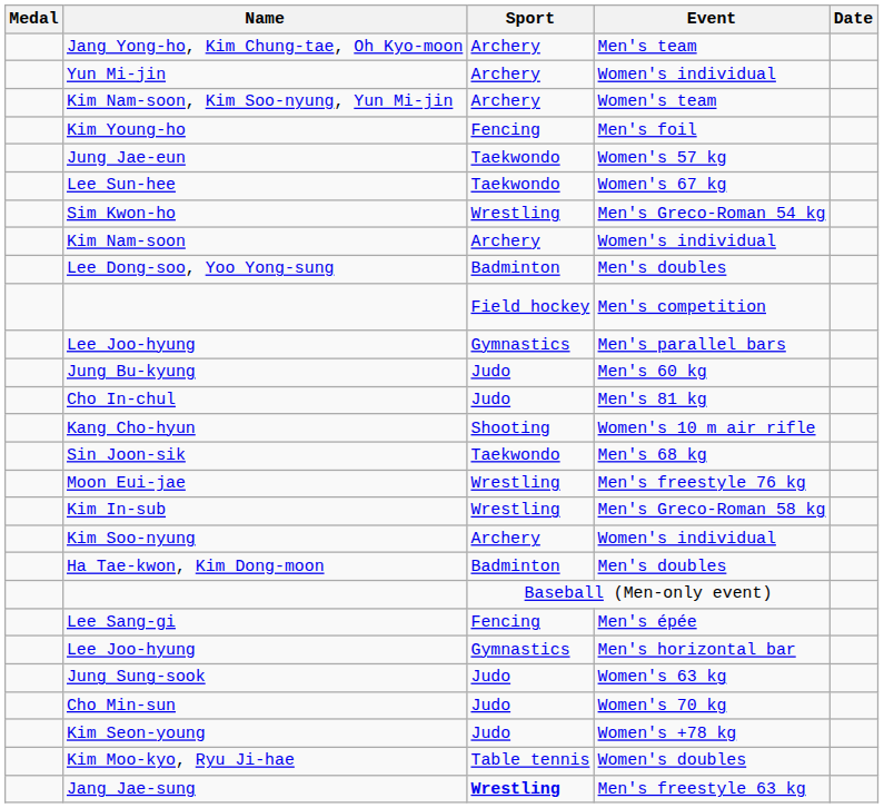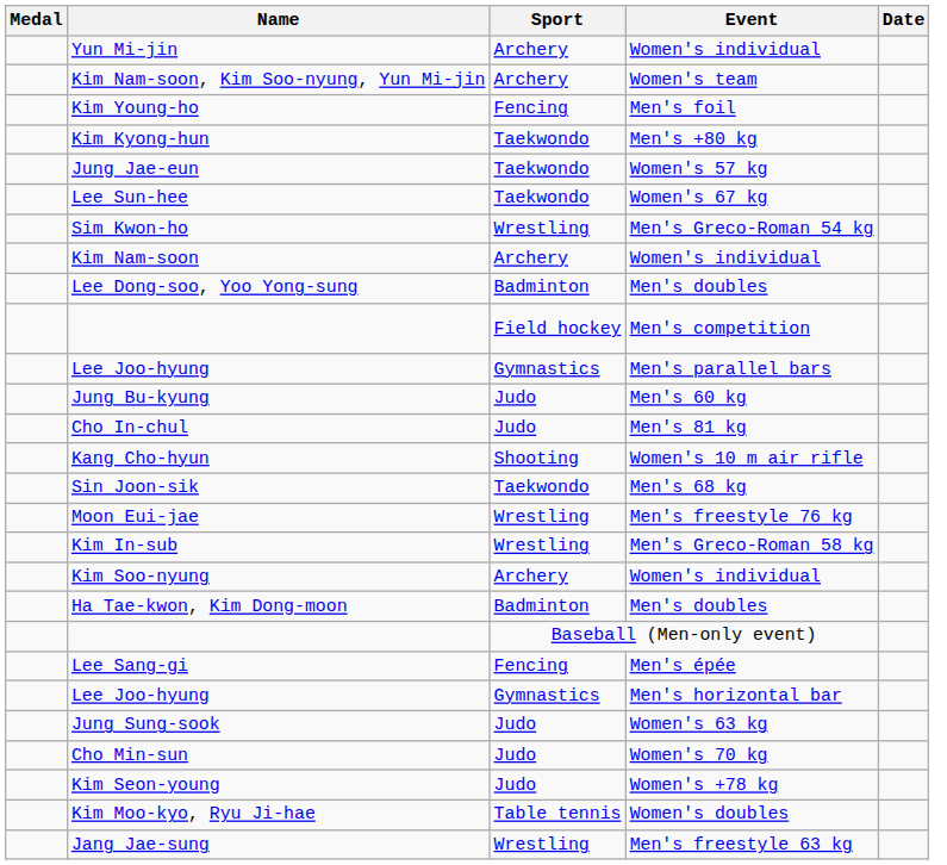 <table class="wikitable sortable" style="font-size:90%">
 <tr>
 <th>Medal</th>
 <th>Name</th>
 <th>Sport</th>
 <th>Event</th>
 <th>Date</th>
-</tr>
-<tr>
-<td></td>
-<td><a href='#'>Jang Yong-ho</a>, <a href='#'>Kim Chung-tae</a>, <a href='#'>Oh Kyo-moon</a></td>
-<td><a href='#'>Archery</a></td>
-<td><a href='#'>Men's team</a></td>
-<td></td>
 </tr>
 <tr>
 <td></td>
 <td><a href='#'>Yun Mi-jin</a></td>
 <td><a href='#'>Archery</a></td>
 <td><a href='#'>Women's individual</a></td>
 <td></td>
 </tr>
 <tr>
 <td></td>
 <td><a href='#'>Kim Nam-soon</a>, <a href='#'>Kim Soo-nyung</a>, <a href='#'>Yun Mi-jin</a></td>
 <td><a href='#'>Archery</a></td>
 <td><a href='#'>Women's team</a></td>
 <td></td>
 </tr>
 <tr>
 <td></td>
 <td><a href='#'>Kim Young-ho</a></td>
 <td><a href='#'>Fencing</a></td>
 <td><a href='#'>Men's foil</a></td>
+<td></td>
+</tr>
+<tr>
+<td></td>
+<td><a href='#'>Kim Kyong-hun</a></td>
+<td><a href='#'>Taekwondo</a></td>
+<td><a href='#'>Men's +80 kg</a></td>
 <td></td>
 </tr>
 <tr>
 <td></td>
 <td><a href='#'>Jung Jae-eun</a></td>
 <td><a href='#'>Taekwondo</a></td>
 <td><a href='#'>Women's 57 kg</a></td>
 <td></td>
 </tr>
 <tr>
 <td></td>
 <td><a href='#'>Lee Sun-hee</a></td>
 <td><a href='#'>Taekwondo</a></td>
 <td><a href='#'>Women's 67 kg</a></td>
 <td></td>
 </tr>
 <tr>
 <td></td>
 <td><a href='#'>Sim Kwon-ho</a></td>
 <td><a href='#'>Wrestling</a></td>
 <td><a href='#'>Men's Greco-Roman 54 kg</a></td>
 <td></td>
 </tr>
 <tr>
 <td></td>
 <td><a href='#'>Kim Nam-soon</a></td>
 <td><a href='#'>Archery</a></td>
 <td><a href='#'>Women's individual</a></td>
 <td></td>
 </tr>
 <tr>
 <td></td>
 <td><a href='#'>Lee Dong-soo</a>, <a href='#'>Yoo Yong-sung</a></td>
 <td><a href='#'>Badminton</a></td>
 <td><a href='#'>Men's doubles</a></td>
 <td></td>
 </tr>
 <tr>
 <td></td>
 <td><br><br></td>
 <td><a href='#'>Field hockey</a></td>
 <td><a href='#'>Men's competition</a></td>
 <td></td>
 </tr>
 <tr>
 <td></td>
 <td><a href='#'>Lee Joo-hyung</a></td>
 <td><a href='#'>Gymnastics</a></td>
 <td><a href='#'>Men's parallel bars</a></td>
 <td></td>
 </tr>
 <tr>
 <td></td>
 <td><a href='#'>Jung Bu-kyung</a></td>
 <td><a href='#'>Judo</a></td>
 <td><a href='#'>Men's 60 kg</a></td>
 <td></td>
 </tr>
 <tr>
 <td></td>
 <td><a href='#'>Cho In-chul</a></td>
 <td><a href='#'>Judo</a></td>
 <td><a href='#'>Men's 81 kg</a></td>
 <td></td>
 </tr>
 <tr>
 <td></td>
 <td><a href='#'>Kang Cho-hyun</a></td>
 <td><a href='#'>Shooting</a></td>
 <td><a href='#'>Women's 10 m air rifle</a></td>
 <td></td>
 </tr>
 <tr>
 <td></td>
 <td><a href='#'>Sin Joon-sik</a></td>
 <td><a href='#'>Taekwondo</a></td>
 <td><a href='#'>Men's 68 kg</a></td>
 <td></td>
 </tr>
 <tr>
 <td></td>
 <td><a href='#'>Moon Eui-jae</a></td>
 <td><a href='#'>Wrestling</a></td>
 <td><a href='#'>Men's freestyle 76 kg</a></td>
 <td></td>
 </tr>
 <tr>
 <td></td>
 <td><a href='#'>Kim In-sub</a></td>
 <td><a href='#'>Wrestling</a></td>
 <td><a href='#'>Men's Greco-Roman 58 kg</a></td>
 <td></td>
 </tr>
 <tr>
 <td></td>
 <td><a href='#'>Kim Soo-nyung</a></td>
 <td><a href='#'>Archery</a></td>
 <td><a href='#'>Women's individual</a></td>
 <td></td>
 </tr>
 <tr>
 <td></td>
 <td><a href='#'>Ha Tae-kwon</a>, <a href='#'>Kim Dong-moon</a></td>
 <td><a href='#'>Badminton</a></td>
 <td><a href='#'>Men's doubles</a></td>
 <td></td>
 </tr>
 <tr>
 <td></td>
 <td><br></td>
 <td style="text-align: center;" colspan=2><a href='#'>Baseball</a> (Men-only event)</td>
 <td></td>
 </tr>
 <tr>
 <td></td>
 <td><a href='#'>Lee Sang-gi</a></td>
 <td><a href='#'>Fencing</a></td>
 <td><a href='#'>Men's épée</a></td>
 <td></td>
 </tr>
 <tr>
 <td></td>
 <td><a href='#'>Lee Joo-hyung</a></td>
 <td><a href='#'>Gymnastics</a></td>
 <td><a href='#'>Men's horizontal bar</a></td>
 <td></td>
 </tr>
 <tr>
 <td></td>
 <td><a href='#'>Jung Sung-sook</a></td>
 <td><a href='#'>Judo</a></td>
 <td><a href='#'>Women's 63 kg</a></td>
 <td></td>
 </tr>
 <tr>
 <td></td>
 <td><a href='#'>Cho Min-sun</a></td>
 <td><a href='#'>Judo</a></td>
 <td><a href='#'>Women's 70 kg</a></td>
 <td></td>
 </tr>
 <tr>
 <td></td>
 <td><a href='#'>Kim Seon-young</a></td>
 <td><a href='#'>Judo</a></td>
 <td><a href='#'>Women's +78 kg</a></td>
 <td></td>
 </tr>
 <tr>
 <td></td>
 <td><a href='#'>Kim Moo-kyo</a>, <a href='#'>Ryu Ji-hae</a></td>
 <td><a href='#'>Table tennis</a></td>
 <td><a href='#'>Women's doubles</a></td>
 <td></td>
 </tr>
 <tr>
 <td></td>
 <td><a href='#'>Jang Jae-sung</a></td>
-<td><strong><a href='#'>Wrestling</a></strong></td>
+<td><a href='#'>Wrestling</a></td>
 <td><a href='#'>Men's freestyle 63 kg</a></td>
 <td></td>
 </tr>
 </table>
